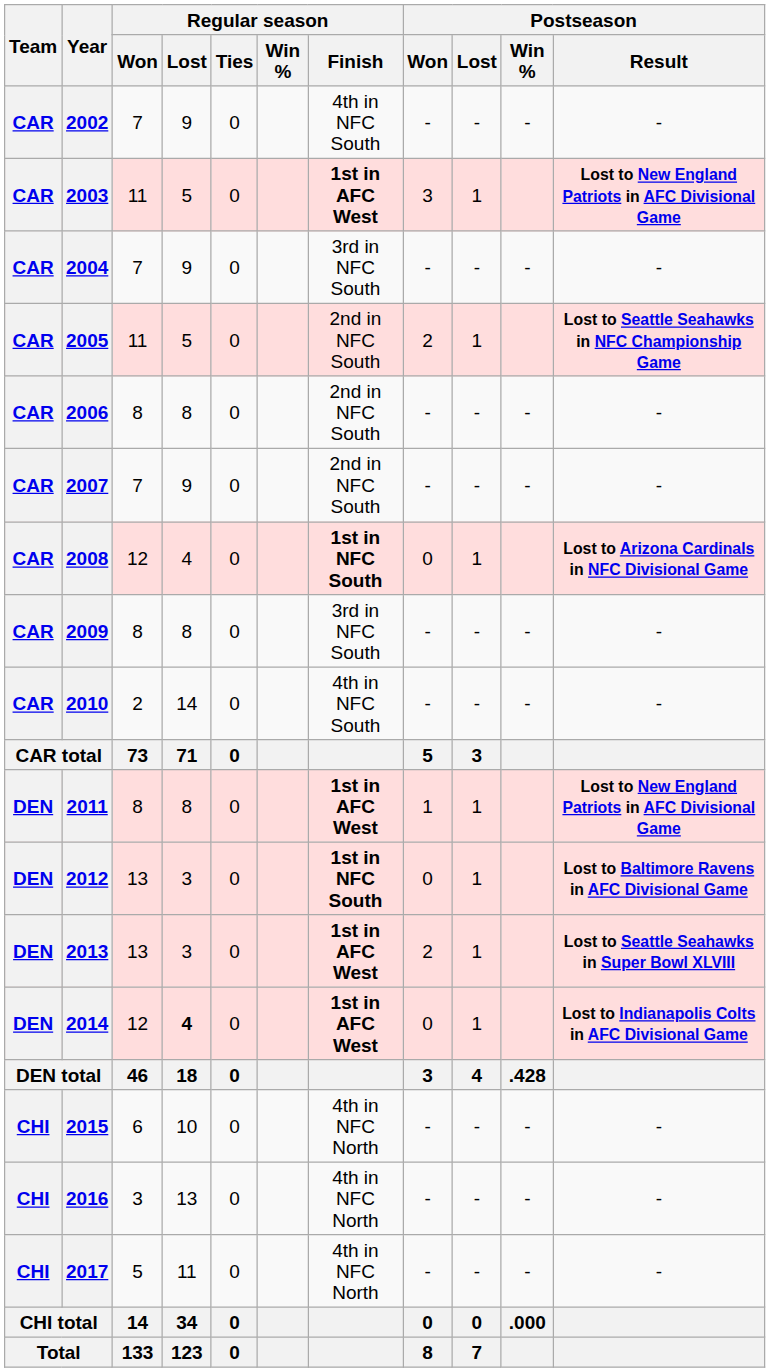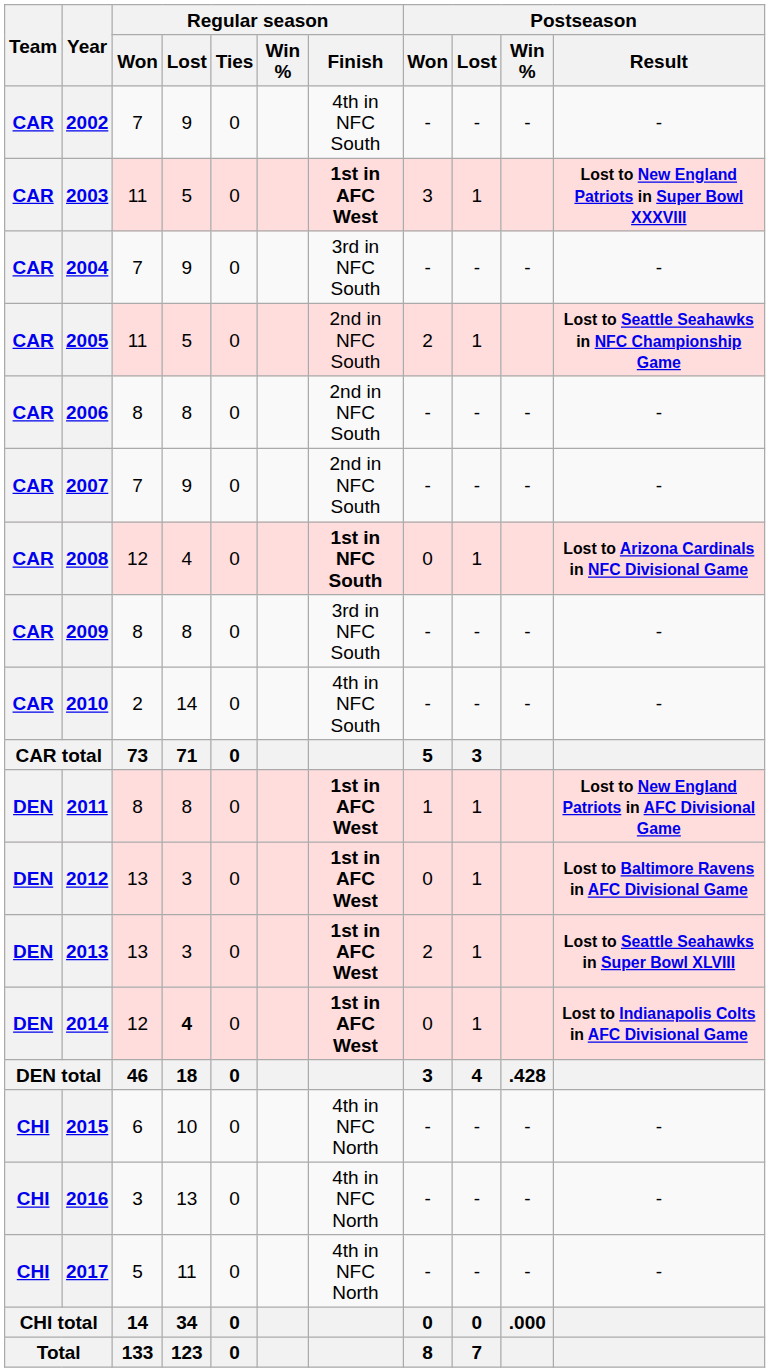 <table class="wikitable" style="font-size: 95%; text-align:center;">
 <tr>
 <th rowspan="2">Team</th>
 <th rowspan="2">Year</th>
 <th colspan="5">Regular season</th>
 <th colspan="4">Postseason</th>
 </tr>
 <tr>
 <th>Won</th>
 <th>Lost</th>
 <th>Ties</th>
 <th>Win %</th>
 <th>Finish</th>
 <th>Won</th>
 <th>Lost</th>
 <th>Win %</th>
 <th>Result</th>
 </tr>
 <tr>
 <th><a href='#'>CAR</a></th>
 <th><a href='#'>2002</a></th>
 <td>7</td>
 <td>9</td>
 <td>0</td>
 <td></td>
 <td>4th in NFC South</td>
 <td>-</td>
 <td>-</td>
 <td>-</td>
 <td>-</td>
 </tr>
 <tr ! style="background:#fdd;">
 <th><a href='#'>CAR</a></th>
 <th><a href='#'>2003</a></th>
 <td>11</td>
 <td>5</td>
 <td>0</td>
 <td></td>
 <td><strong>1st in AFC West</strong></td>
 <td>3</td>
 <td>1</td>
 <td></td>
-<td><small><strong>Lost to <a href='#'>New England Patriots</a> in <a href='#'>AFC Divisional Game</a></strong></small></td>
+<td><small><strong>Lost to <a href='#'>New England Patriots</a> in <a href='#'>Super Bowl XXXVIII</a></strong></small></td>
 </tr>
 <tr>
 <th><a href='#'>CAR</a></th>
 <th><a href='#'>2004</a></th>
 <td>7</td>
 <td>9</td>
 <td>0</td>
 <td></td>
 <td>3rd in NFC South</td>
 <td>-</td>
 <td>-</td>
 <td>-</td>
 <td>-</td>
 </tr>
 <tr ! style="background:#fdd;">
 <th><a href='#'>CAR</a></th>
 <th><a href='#'>2005</a></th>
 <td>11</td>
 <td>5</td>
 <td>0</td>
 <td></td>
 <td>2nd in NFC South</td>
 <td>2</td>
 <td>1</td>
 <td></td>
 <td><small><strong>Lost to <a href='#'>Seattle Seahawks</a> in <a href='#'>NFC Championship Game</a></strong></small></td>
 </tr>
 <tr>
 <th><a href='#'>CAR</a></th>
 <th><a href='#'>2006</a></th>
 <td>8</td>
 <td>8</td>
 <td>0</td>
 <td></td>
 <td>2nd in NFC South</td>
 <td>-</td>
 <td>-</td>
 <td>-</td>
 <td>-</td>
 </tr>
 <tr>
 <th><a href='#'>CAR</a></th>
 <th><a href='#'>2007</a></th>
 <td>7</td>
 <td>9</td>
 <td>0</td>
 <td></td>
 <td>2nd in NFC South</td>
 <td>-</td>
 <td>-</td>
 <td>-</td>
 <td>-</td>
 </tr>
 <tr ! style="background:#fdd;">
 <th><a href='#'>CAR</a></th>
 <th><a href='#'>2008</a></th>
 <td>12</td>
 <td>4</td>
 <td>0</td>
 <td></td>
 <td><strong>1st in NFC South</strong></td>
 <td>0</td>
 <td>1</td>
 <td></td>
 <td><small><strong> Lost to <a href='#'>Arizona Cardinals</a> in <a href='#'>NFC Divisional Game</a></strong></small></td>
 </tr>
 <tr>
 <th><a href='#'>CAR</a></th>
 <th><a href='#'>2009</a></th>
 <td>8</td>
 <td>8</td>
 <td>0</td>
 <td></td>
 <td>3rd in NFC South</td>
 <td>-</td>
 <td>-</td>
 <td>-</td>
 <td>-</td>
 </tr>
 <tr>
 <th><a href='#'>CAR</a></th>
 <th><a href='#'>2010</a></th>
 <td>2</td>
 <td>14</td>
 <td>0</td>
 <td></td>
 <td>4th in NFC South</td>
 <td>-</td>
 <td>-</td>
 <td>-</td>
 <td>-</td>
 </tr>
 <tr>
 <th colspan="2">CAR total</th>
 <th>73</th>
 <th>71</th>
 <th>0</th>
 <th></th>
 <th></th>
 <th>5</th>
 <th>3</th>
 <th></th>
 <th></th>
 </tr>
 <tr ! style="background:#fdd;">
 <th><a href='#'>DEN</a></th>
 <th><a href='#'>2011</a></th>
 <td>8</td>
 <td>8</td>
 <td>0</td>
 <td></td>
 <td><strong>1st in AFC West</strong></td>
 <td>1</td>
 <td>1</td>
 <td></td>
 <td><small><strong>Lost to <a href='#'>New England Patriots</a> in <a href='#'>AFC Divisional Game</a></strong></small></td>
 </tr>
 <tr ! style="background:#fdd;">
 <th><a href='#'>DEN</a></th>
 <th><a href='#'>2012</a></th>
 <td>13</td>
 <td>3</td>
 <td>0</td>
 <td></td>
-<td><strong>1st in NFC South</strong></td>
+<td><strong>1st in AFC West</strong></td>
 <td>0</td>
 <td>1</td>
 <td></td>
 <td><small><strong>Lost to <a href='#'>Baltimore Ravens</a> in <a href='#'>AFC Divisional Game</a></strong></small></td>
 </tr>
 <tr ! style="background:#fdd;">
 <th><a href='#'>DEN</a></th>
 <th><a href='#'>2013</a></th>
 <td>13</td>
 <td>3</td>
 <td>0</td>
 <td></td>
 <td><strong>1st in AFC West</strong></td>
 <td>2</td>
 <td>1</td>
 <td></td>
 <td><small><strong>Lost to <a href='#'>Seattle Seahawks</a> in <a href='#'>Super Bowl XLVIII</a></strong></small></td>
 </tr>
 <tr ! style="background:#fdd;">
 <th><a href='#'>DEN</a></th>
 <th><a href='#'>2014</a></th>
 <td>12</td>
 <td><strong>4</strong></td>
 <td>0</td>
 <td></td>
 <td><strong>1st in AFC West</strong></td>
 <td>0</td>
 <td>1</td>
 <td></td>
 <td><small><strong>Lost to <a href='#'>Indianapolis Colts</a> in <a href='#'>AFC Divisional Game</a></strong></small></td>
 </tr>
 <tr>
 <th colspan="2">DEN total</th>
 <th>46</th>
 <th>18</th>
 <th>0</th>
 <th></th>
 <th></th>
 <th>3</th>
 <th>4</th>
 <th>.428</th>
 <th></th>
 </tr>
 <tr>
 <th><a href='#'>CHI</a></th>
 <th><a href='#'>2015</a></th>
 <td>6</td>
 <td>10</td>
 <td>0</td>
 <td></td>
 <td>4th in NFC North</td>
 <td>-</td>
 <td>-</td>
 <td>-</td>
 <td>-</td>
 </tr>
 <tr>
 <th><a href='#'>CHI</a></th>
 <th><a href='#'>2016</a></th>
 <td>3</td>
 <td>13</td>
 <td>0</td>
 <td></td>
 <td>4th in NFC North</td>
 <td>-</td>
 <td>-</td>
 <td>-</td>
 <td>-</td>
 </tr>
 <tr>
 <th><a href='#'>CHI</a></th>
 <th><a href='#'>2017</a></th>
 <td>5</td>
 <td>11</td>
 <td>0</td>
 <td></td>
 <td>4th in NFC North</td>
 <td>-</td>
 <td>-</td>
 <td>-</td>
 <td>-</td>
 </tr>
 <tr>
 <th colspan="2">CHI total</th>
 <th>14</th>
 <th>34</th>
 <th>0</th>
 <th></th>
 <th></th>
 <th>0</th>
 <th>0</th>
 <th>.000</th>
 <th></th>
 </tr>
 <tr>
 <th colspan="2">Total</th>
 <th>133</th>
 <th>123</th>
 <th>0</th>
 <th></th>
 <th></th>
 <th>8</th>
 <th>7</th>
 <th></th>
 <th></th>
 </tr>
 </table>
